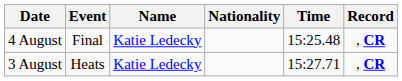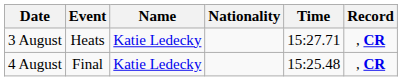 <table class="wikitable" style=text-align:center>
 <tr>
 <th>Date</th>
 <th>Event</th>
 <th>Name</th>
 <th>Nationality</th>
 <th>Time</th>
 <th>Record</th>
 </tr>
 <tr>
+<td>3 August</td>
+<td>Heats</td>
+<td align=left><a href='#'>Katie Ledecky</a></td>
+<td align=left></td>
+<td>15:27.71</td>
+<td>, <strong><a href='#'>CR</a></strong></td>
+</tr>
+<tr>
 <td>4 August</td>
 <td>Final</td>
 <td align=left><a href='#'>Katie Ledecky</a></td>
 <td align=left></td>
 <td>15:25.48</td>
 <td>, <strong><a href='#'>CR</a></strong></td>
 </tr>
-<tr>
-<td>3 August</td>
-<td>Heats</td>
-<td align=left><a href='#'>Katie Ledecky</a></td>
-<td align=left></td>
-<td>15:27.71</td>
-<td>, <strong><a href='#'>CR</a></strong></td>
-</tr>
 </table>
